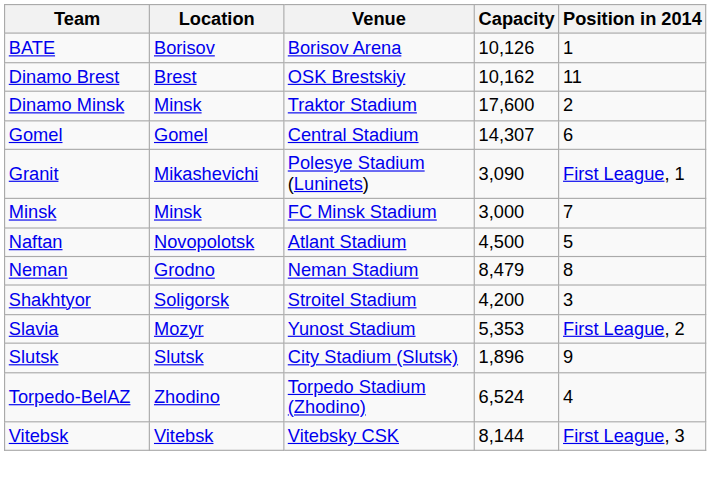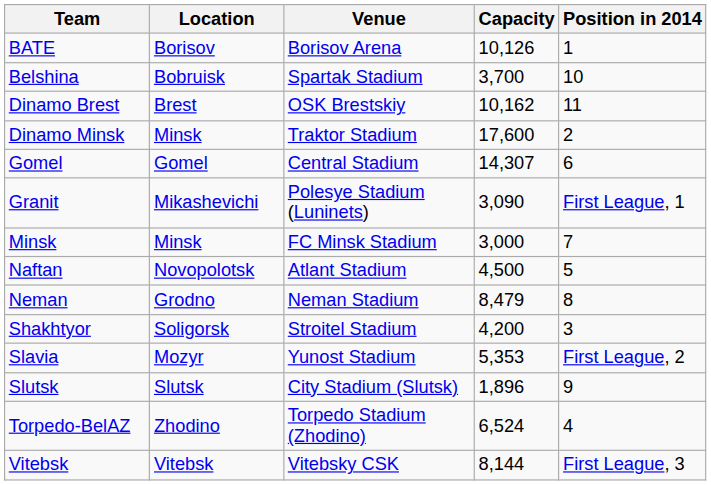 <table class="wikitable sortable" style="text-align:left">
 <tr>
 <th>Team</th>
 <th>Location</th>
 <th>Venue</th>
 <th>Capacity</th>
 <th>Position in 2014</th>
 </tr>
 <tr>
 <td width=120><a href='#'>BATE</a></td>
 <td width=110><a href='#'>Borisov</a></td>
 <td width=160><a href='#'>Borisov Arena</a></td>
 <td>10,126</td>
 <td>1</td>
+</tr>
+<tr>
+<td><a href='#'>Belshina</a></td>
+<td><a href='#'>Bobruisk</a></td>
+<td><a href='#'>Spartak Stadium</a></td>
+<td>3,700</td>
+<td>10</td>
 </tr>
 <tr>
 <td><a href='#'>Dinamo Brest</a></td>
 <td><a href='#'>Brest</a></td>
 <td><a href='#'>OSK Brestskiy</a></td>
 <td>10,162</td>
 <td>11</td>
 </tr>
 <tr>
 <td><a href='#'>Dinamo Minsk</a></td>
 <td><a href='#'>Minsk</a></td>
 <td><a href='#'>Traktor Stadium</a></td>
 <td>17,600</td>
 <td>2</td>
 </tr>
 <tr>
 <td><a href='#'>Gomel</a></td>
 <td><a href='#'>Gomel</a></td>
 <td><a href='#'>Central Stadium</a></td>
 <td>14,307</td>
 <td>6</td>
 </tr>
 <tr>
 <td><a href='#'>Granit</a></td>
 <td><a href='#'>Mikashevichi</a></td>
 <td><a href='#'>Polesye Stadium</a> (<a href='#'>Luninets</a>)</td>
 <td>3,090</td>
 <td><a href='#'>First League</a>, 1</td>
 </tr>
 <tr>
 <td><a href='#'>Minsk</a></td>
 <td><a href='#'>Minsk</a></td>
 <td><a href='#'>FC Minsk Stadium</a></td>
 <td>3,000</td>
 <td>7</td>
 </tr>
 <tr>
 <td><a href='#'>Naftan</a></td>
 <td><a href='#'>Novopolotsk</a></td>
 <td><a href='#'>Atlant Stadium</a></td>
 <td>4,500</td>
 <td>5</td>
 </tr>
 <tr>
 <td><a href='#'>Neman</a></td>
 <td><a href='#'>Grodno</a></td>
 <td><a href='#'>Neman Stadium</a></td>
 <td>8,479</td>
 <td>8</td>
 </tr>
 <tr>
 <td><a href='#'>Shakhtyor</a></td>
 <td><a href='#'>Soligorsk</a></td>
 <td><a href='#'>Stroitel Stadium</a></td>
 <td>4,200</td>
 <td>3</td>
 </tr>
 <tr>
 <td><a href='#'>Slavia</a></td>
 <td><a href='#'>Mozyr</a></td>
 <td><a href='#'>Yunost Stadium</a></td>
 <td>5,353</td>
 <td><a href='#'>First League</a>, 2</td>
 </tr>
 <tr>
 <td><a href='#'>Slutsk</a></td>
 <td><a href='#'>Slutsk</a></td>
 <td><a href='#'>City Stadium (Slutsk)</a></td>
 <td>1,896</td>
 <td>9</td>
 </tr>
 <tr>
 <td><a href='#'>Torpedo-BelAZ</a></td>
 <td><a href='#'>Zhodino</a></td>
 <td><a href='#'>Torpedo Stadium (Zhodino)</a></td>
 <td>6,524</td>
 <td>4</td>
 </tr>
 <tr>
 <td><a href='#'>Vitebsk</a></td>
 <td><a href='#'>Vitebsk</a></td>
 <td><a href='#'>Vitebsky CSK</a></td>
 <td>8,144</td>
 <td><a href='#'>First League</a>, 3</td>
 </tr>
 </table>
